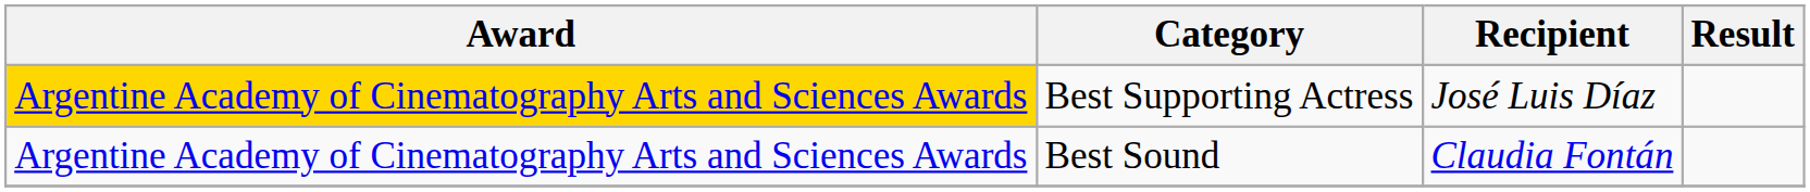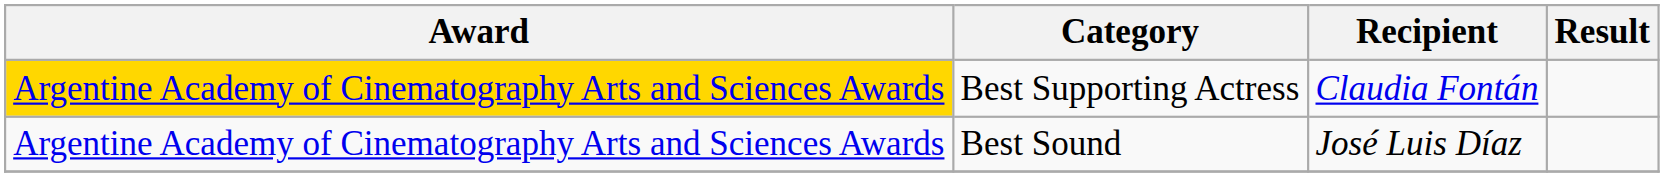 <table class="wikitable">
 <tr>
 <th>Award</th>
 <th>Category</th>
 <th>Recipient</th>
 <th>Result</th>
 </tr>
 <tr>
 <td style="background: gold;"><a href='#'>Argentine Academy of Cinematography Arts and Sciences Awards</a></td>
 <td>Best Supporting Actress</td>
-<td><em>José Luis Díaz</em></td>
+<td><em><a href='#'>Claudia Fontán</a></em></td>
 <td></td>
 </tr>
 <tr>
 <td><a href='#'>Argentine Academy of Cinematography Arts and Sciences Awards</a></td>
 <td>Best Sound</td>
-<td><em><a href='#'>Claudia Fontán</a></em></td>
+<td><em>José Luis Díaz</em></td>
 <td></td>
 </tr>
 <tr>
 </tr>
 </table>
